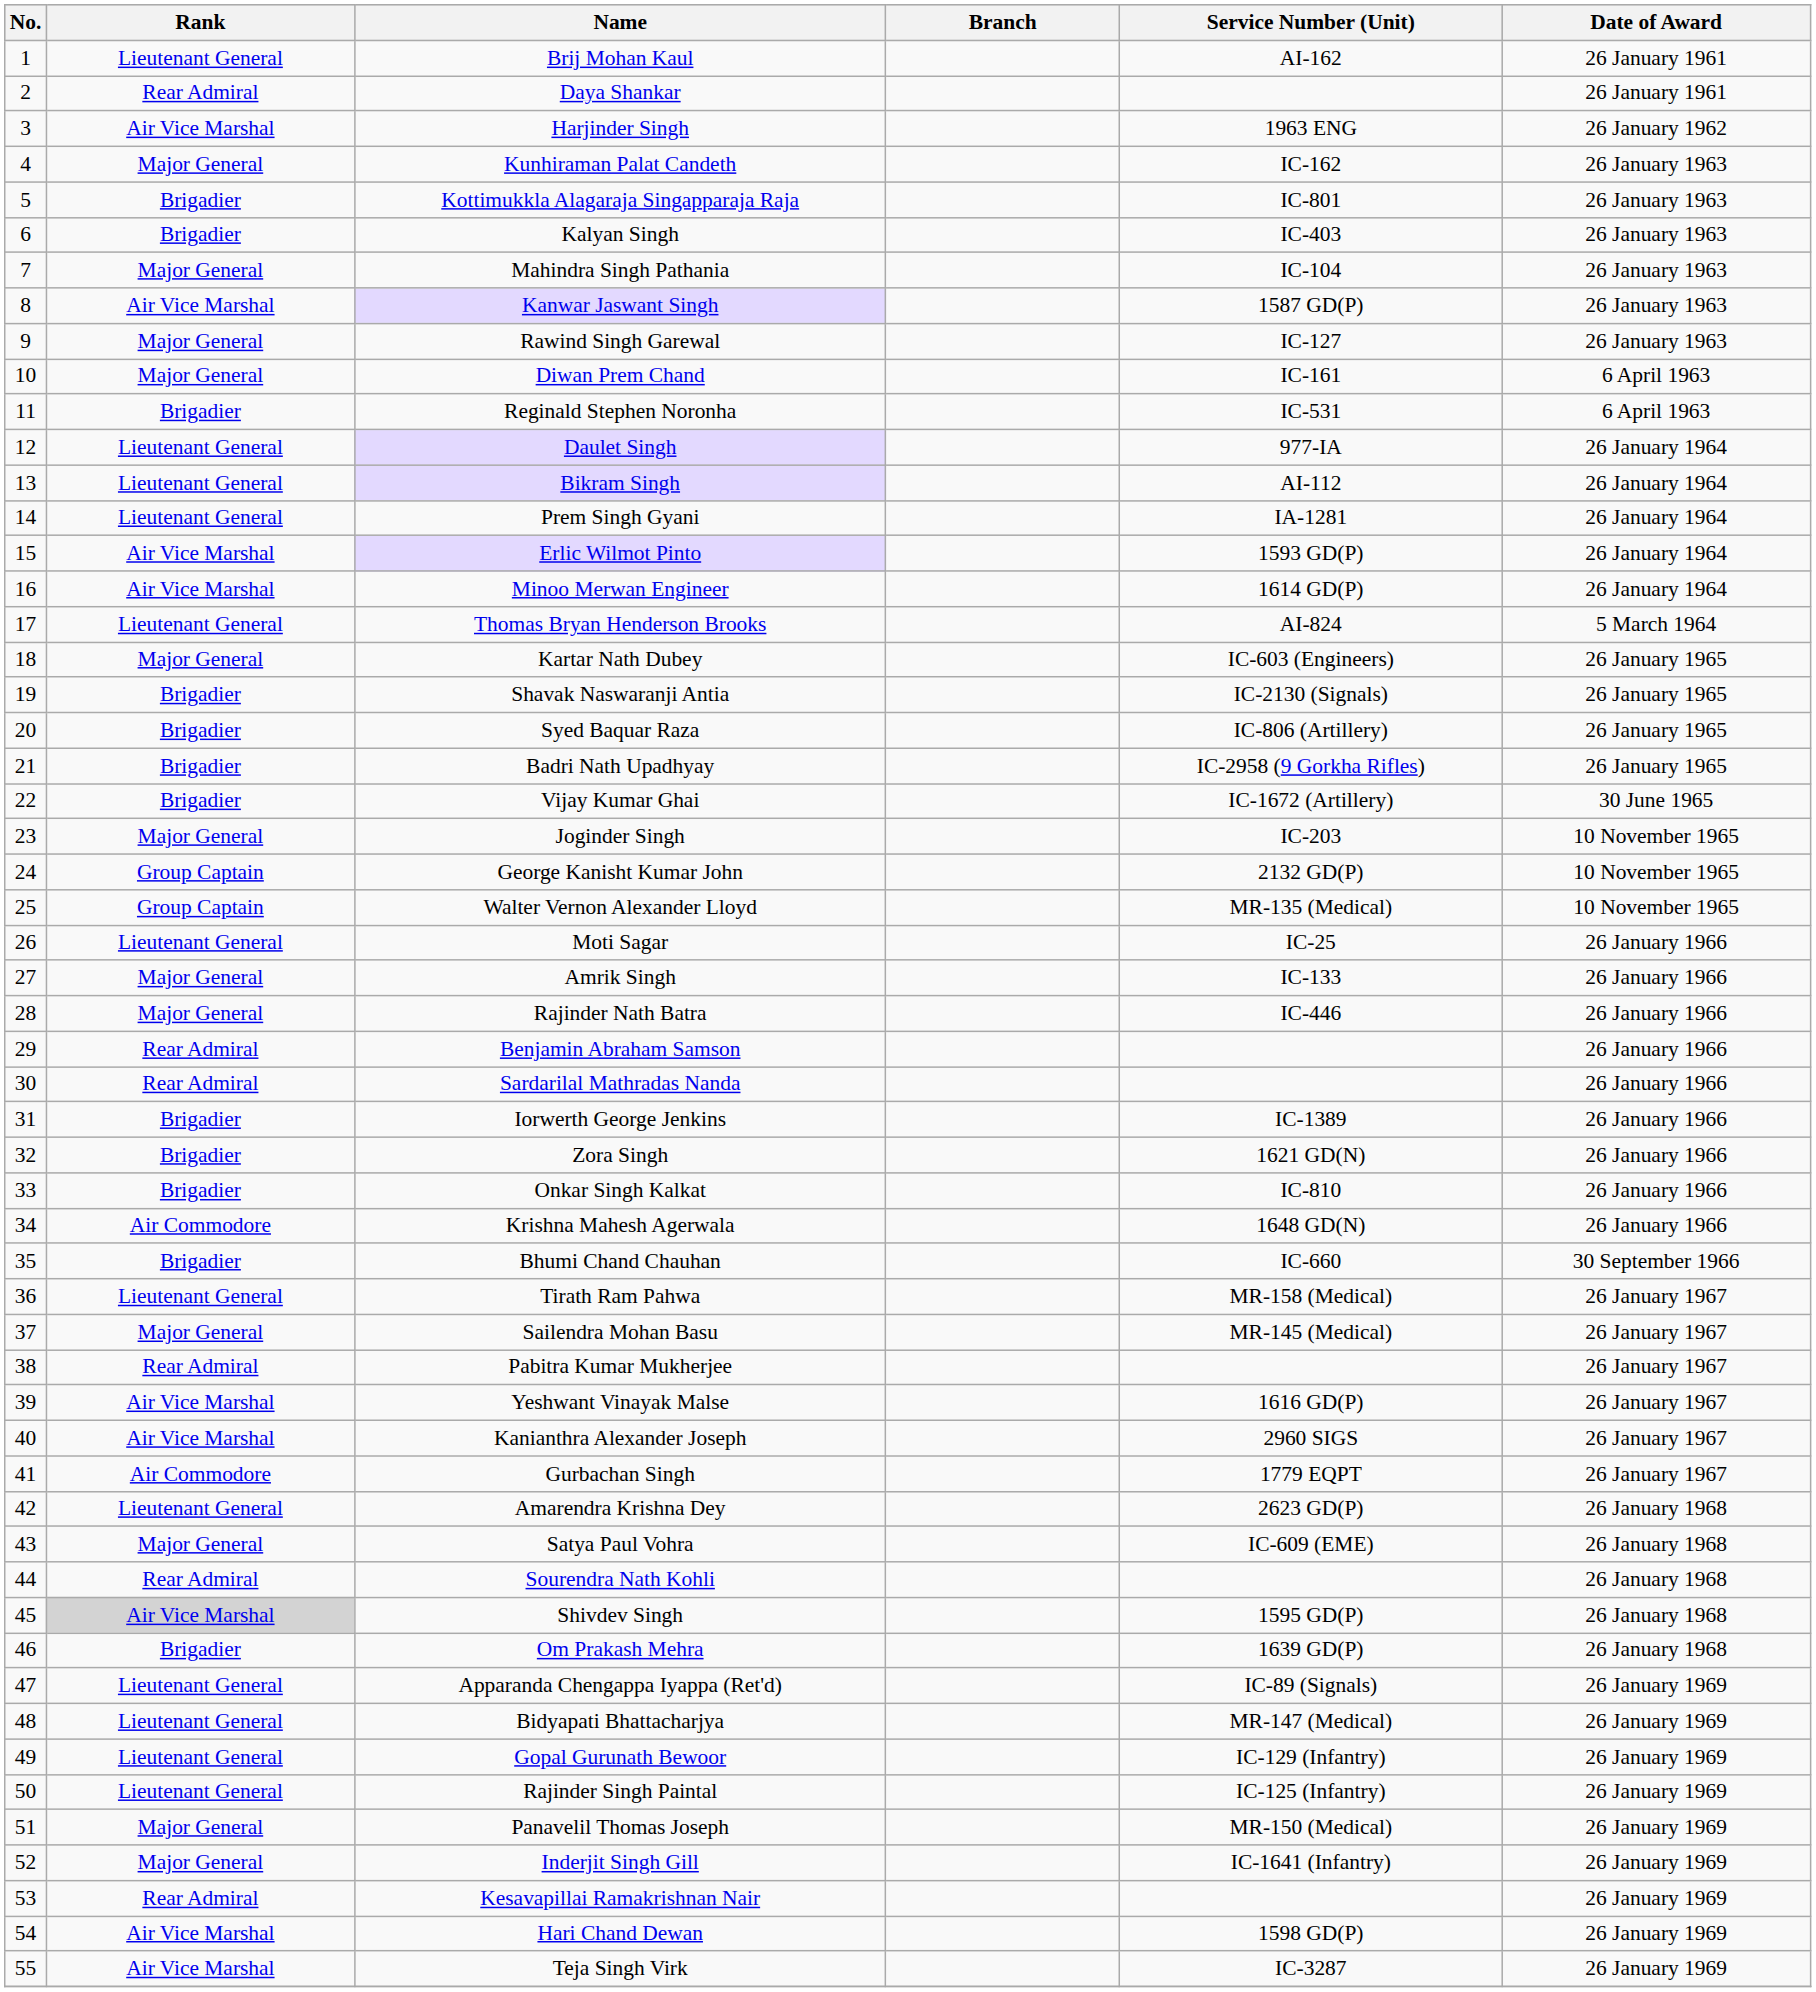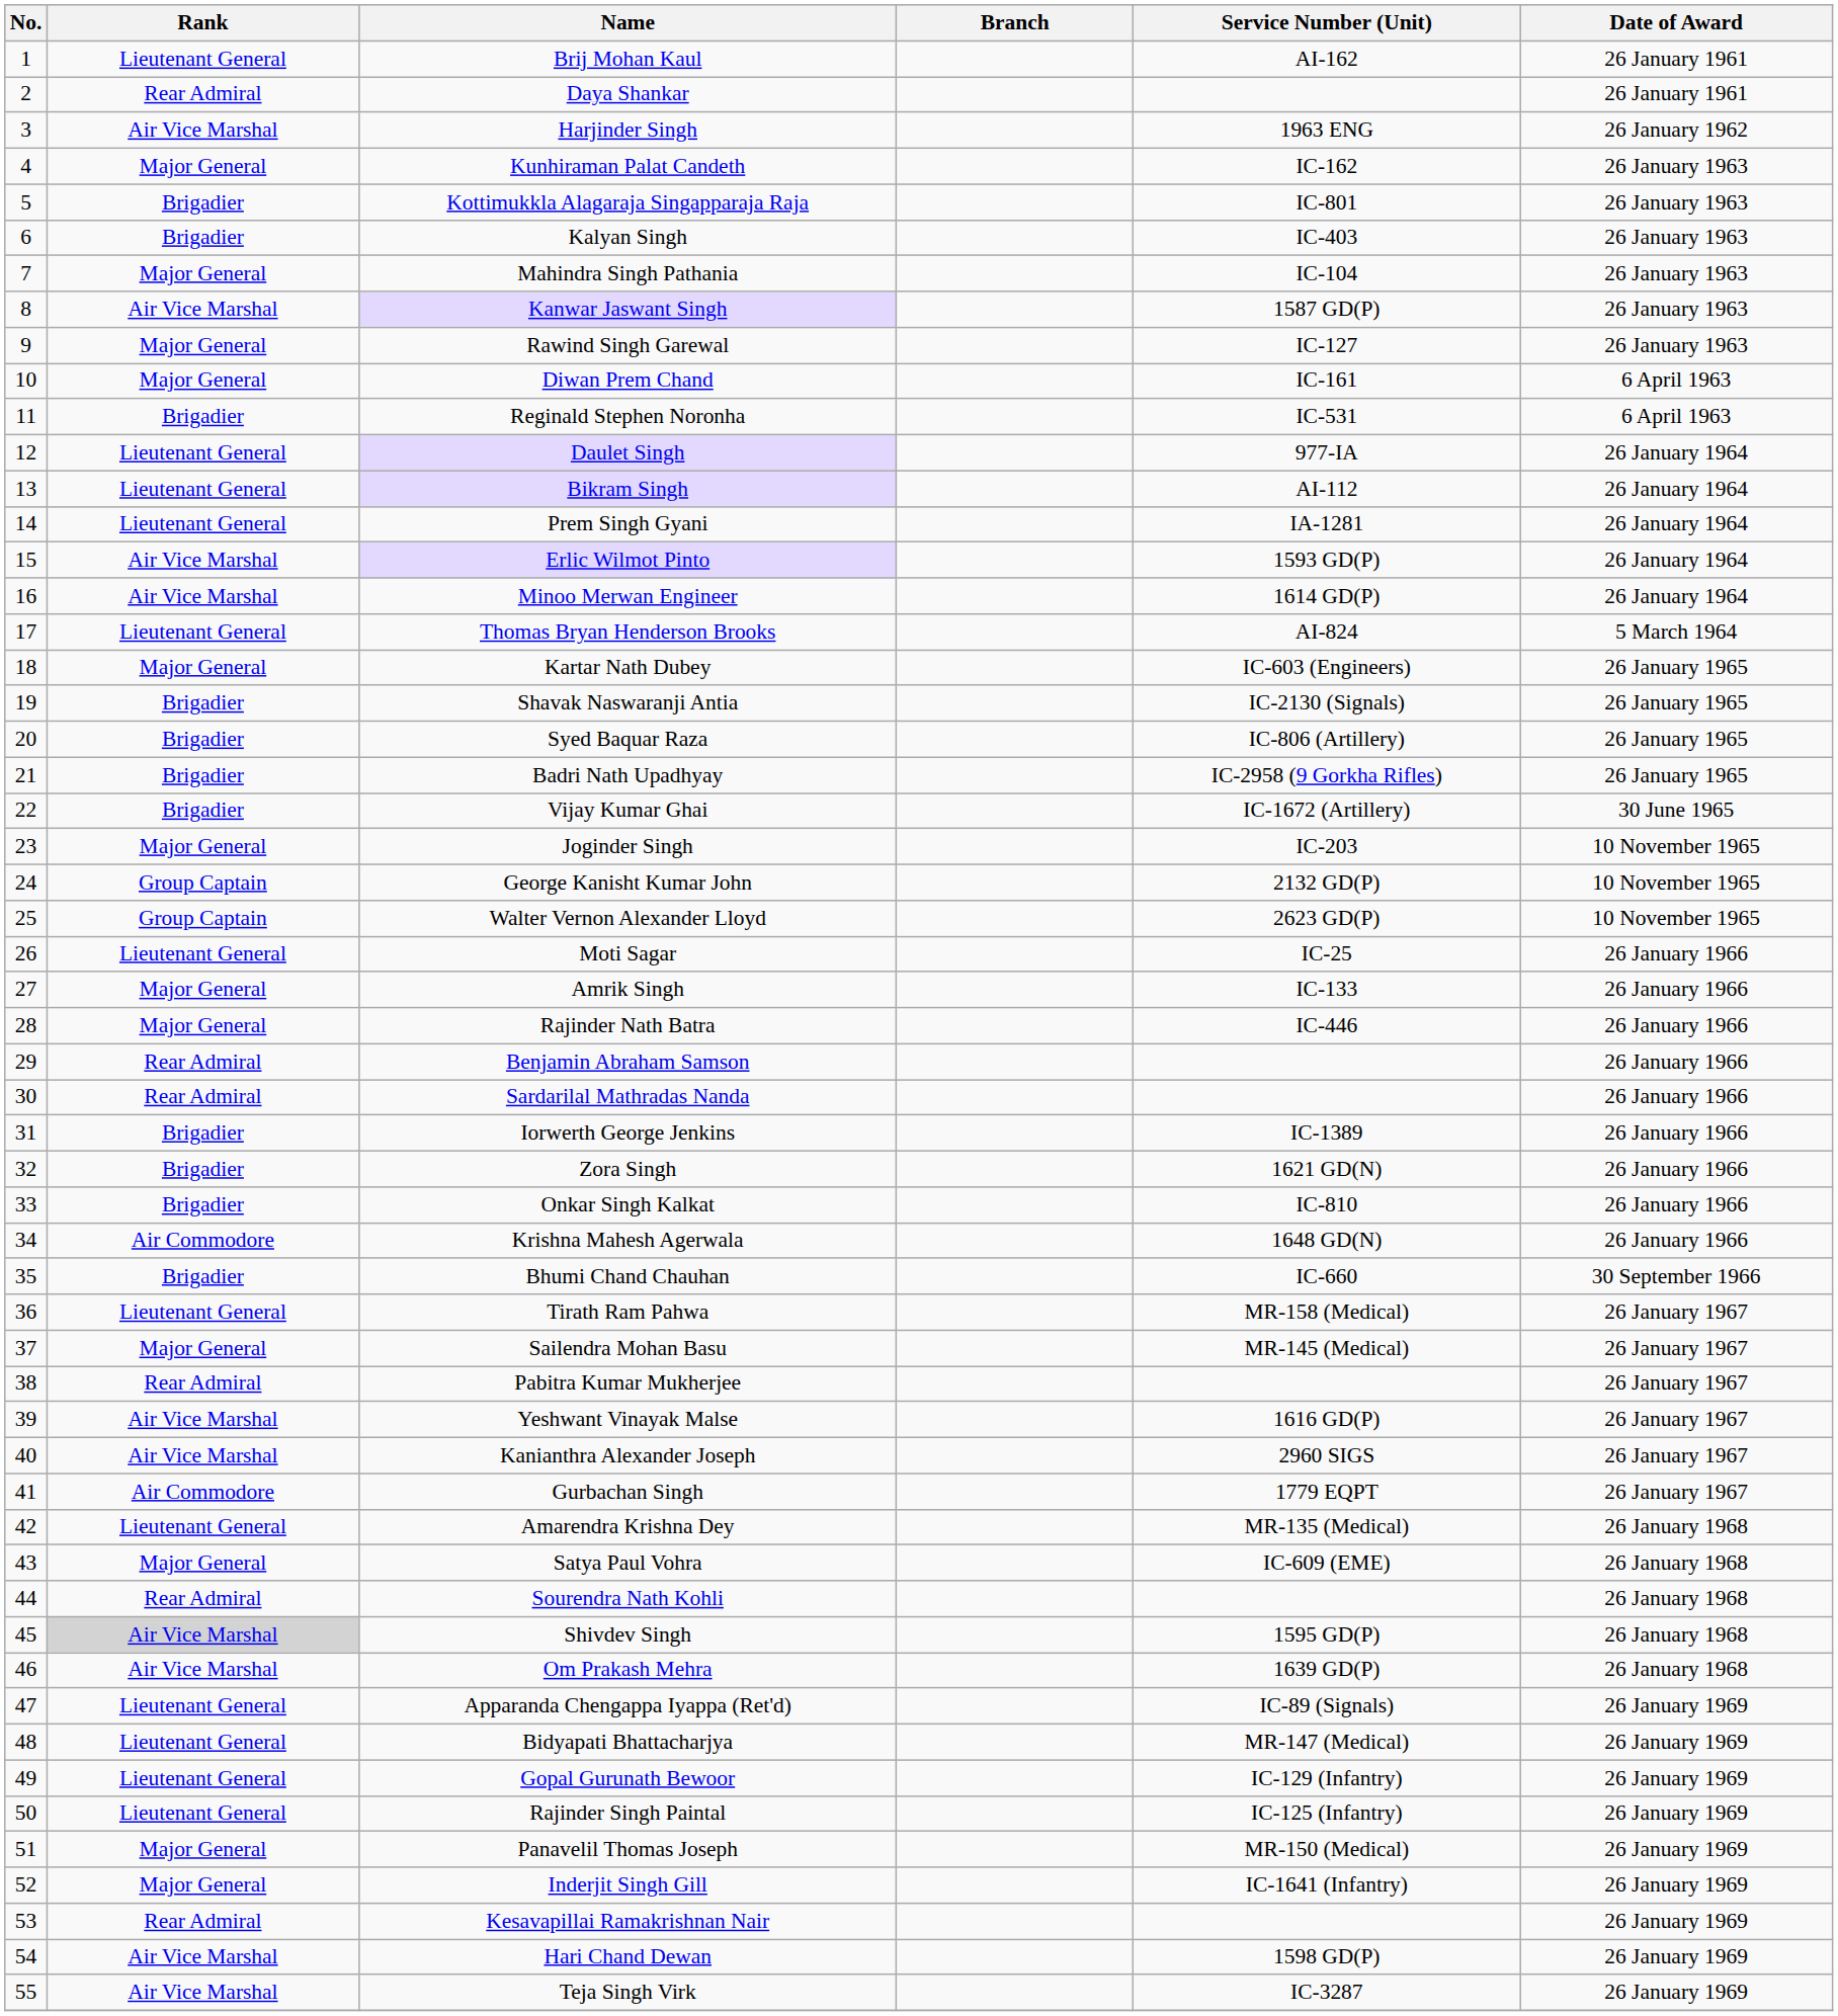 <table class="wikitable sortable" style="text-align:center;font-size:90%">
 <tr style="background:#cccccc">
 <th scope="col" style="width: 10px;">No.</th>
 <th scope="col" style="width: 200px;">Rank</th>
 <th scope="col" style="width: 350px;">Name</th>
 <th scope="col" style="width: 150px;">Branch</th>
 <th scope="col" style="width: 250px;">Service Number (Unit)</th>
 <th scope="col" style="width: 200px;">Date of Award</th>
 </tr>
 <tr>
 <td>1</td>
 <td><a href='#'>Lieutenant General</a></td>
 <td><a href='#'>Brij Mohan Kaul</a></td>
 <td></td>
 <td>AI-162</td>
 <td>26 January 1961</td>
 </tr>
 <tr>
 <td>2</td>
 <td><a href='#'>Rear Admiral</a></td>
 <td><a href='#'>Daya Shankar</a> </td>
 <td></td>
 <td></td>
 <td>26 January 1961</td>
 </tr>
 <tr>
 <td>3</td>
 <td><a href='#'>Air Vice Marshal</a></td>
 <td><a href='#'>Harjinder Singh</a></td>
 <td></td>
 <td>1963 ENG</td>
 <td>26 January 1962</td>
 </tr>
 <tr>
 <td>4</td>
 <td><a href='#'>Major General</a></td>
 <td><a href='#'>Kunhiraman Palat Candeth</a></td>
 <td></td>
 <td>IC-162</td>
 <td>26 January 1963</td>
 </tr>
 <tr>
 <td>5</td>
 <td><a href='#'>Brigadier</a></td>
 <td><a href='#'>Kottimukkla Alagaraja Singapparaja Raja</a></td>
 <td></td>
 <td>IC-801</td>
 <td>26 January 1963</td>
 </tr>
 <tr>
 <td>6</td>
 <td><a href='#'>Brigadier</a></td>
 <td>Kalyan Singh</td>
 <td></td>
 <td>IC-403</td>
 <td>26 January 1963</td>
 </tr>
 <tr>
 <td>7</td>
 <td><a href='#'>Major General</a></td>
 <td>Mahindra Singh Pathania</td>
 <td></td>
 <td>IC-104</td>
 <td>26 January 1963</td>
 </tr>
 <tr>
 <td>8</td>
 <td><a href='#'>Air Vice Marshal</a></td>
 <td style="background:#e3d9ff;"><a href='#'>Kanwar Jaswant Singh</a></td>
 <td></td>
 <td>1587 GD(P)</td>
 <td>26 January 1963</td>
 </tr>
 <tr>
 <td>9</td>
 <td><a href='#'>Major General</a></td>
 <td>Rawind Singh Garewal </td>
 <td></td>
 <td>IC-127</td>
 <td>26 January 1963</td>
 </tr>
 <tr>
 <td>10</td>
 <td><a href='#'>Major General</a></td>
 <td><a href='#'>Diwan Prem Chand</a></td>
 <td></td>
 <td>IC-161</td>
 <td>6 April 1963</td>
 </tr>
 <tr>
 <td>11</td>
 <td><a href='#'>Brigadier</a></td>
 <td>Reginald Stephen Noronha </td>
 <td></td>
 <td>IC-531</td>
 <td>6 April 1963</td>
 </tr>
 <tr>
 <td>12</td>
 <td><a href='#'>Lieutenant General</a></td>
 <td style="background:#e3d9ff;"><a href='#'>Daulet Singh</a></td>
 <td></td>
 <td>977-IA</td>
 <td>26 January 1964</td>
 </tr>
 <tr>
 <td>13</td>
 <td><a href='#'>Lieutenant General</a></td>
 <td style="background:#e3d9ff;"><a href='#'>Bikram Singh</a></td>
 <td></td>
 <td>AI-112</td>
 <td>26 January 1964</td>
 </tr>
 <tr>
 <td>14</td>
 <td><a href='#'>Lieutenant General</a></td>
 <td>Prem Singh Gyani</td>
 <td></td>
 <td>IA-1281</td>
 <td>26 January 1964</td>
 </tr>
 <tr>
 <td>15</td>
 <td><a href='#'>Air Vice Marshal</a></td>
 <td style="background:#e3d9ff;"><a href='#'>Erlic Wilmot Pinto</a></td>
 <td></td>
 <td>1593 GD(P)</td>
 <td>26 January 1964</td>
 </tr>
 <tr>
 <td>16</td>
 <td><a href='#'>Air Vice Marshal</a></td>
 <td><a href='#'>Minoo Merwan Engineer</a> </td>
 <td></td>
 <td>1614 GD(P)</td>
 <td>26 January 1964</td>
 </tr>
 <tr>
 <td>17</td>
 <td><a href='#'>Lieutenant General</a></td>
 <td><a href='#'>Thomas Bryan Henderson Brooks</a></td>
 <td></td>
 <td>AI-824</td>
 <td>5 March 1964</td>
 </tr>
 <tr>
 <td>18</td>
 <td><a href='#'>Major General</a></td>
 <td>Kartar Nath Dubey</td>
 <td></td>
 <td>IC-603 (Engineers)</td>
 <td>26 January 1965</td>
 </tr>
 <tr>
 <td>19</td>
 <td><a href='#'>Brigadier</a></td>
 <td>Shavak Naswaranji Antia</td>
 <td></td>
 <td>IC-2130 (Signals)</td>
 <td>26 January 1965</td>
 </tr>
 <tr>
 <td>20</td>
 <td><a href='#'>Brigadier</a></td>
 <td>Syed Baquar Raza</td>
 <td></td>
 <td>IC-806 (Artillery)</td>
 <td>26 January 1965</td>
 </tr>
 <tr>
 <td>21</td>
 <td><a href='#'>Brigadier</a></td>
 <td>Badri Nath Upadhyay</td>
 <td></td>
 <td>IC-2958 (<a href='#'>9 Gorkha Rifles</a>)</td>
 <td>26 January 1965</td>
 </tr>
 <tr>
 <td>22</td>
 <td><a href='#'>Brigadier</a></td>
 <td>Vijay Kumar Ghai</td>
 <td></td>
 <td>IC-1672 (Artillery)</td>
 <td>30 June 1965</td>
 </tr>
 <tr>
 <td>23</td>
 <td><a href='#'>Major General</a></td>
 <td>Joginder Singh</td>
 <td></td>
 <td>IC-203</td>
 <td>10 November 1965</td>
 </tr>
 <tr>
 <td>24</td>
 <td><a href='#'>Group Captain</a></td>
 <td>George Kanisht Kumar John</td>
 <td></td>
 <td>2132 GD(P)</td>
 <td>10 November 1965</td>
 </tr>
 <tr>
 <td>25</td>
 <td><a href='#'>Group Captain</a></td>
 <td>Walter Vernon Alexander Lloyd</td>
 <td></td>
-<td>MR-135 (Medical)</td>
+<td>2623 GD(P)</td>
 <td>10 November 1965</td>
 </tr>
 <tr>
 <td>26</td>
 <td><a href='#'>Lieutenant General</a></td>
 <td>Moti Sagar</td>
 <td></td>
 <td>IC-25</td>
 <td>26 January 1966</td>
 </tr>
 <tr>
 <td>27</td>
 <td><a href='#'>Major General</a></td>
 <td>Amrik Singh </td>
 <td></td>
 <td>IC-133</td>
 <td>26 January 1966</td>
 </tr>
 <tr>
 <td>28</td>
 <td><a href='#'>Major General</a></td>
 <td>Rajinder Nath Batra</td>
 <td></td>
 <td>IC-446</td>
 <td>26 January 1966</td>
 </tr>
 <tr>
 <td>29</td>
 <td><a href='#'>Rear Admiral</a></td>
 <td><a href='#'>Benjamin Abraham Samson</a></td>
 <td></td>
 <td></td>
 <td>26 January 1966</td>
 </tr>
 <tr>
 <td>30</td>
 <td><a href='#'>Rear Admiral</a></td>
 <td><a href='#'>Sardarilal Mathradas Nanda</a></td>
 <td></td>
 <td></td>
 <td>26 January 1966</td>
 </tr>
 <tr>
 <td>31</td>
 <td><a href='#'>Brigadier</a></td>
 <td>Iorwerth George Jenkins </td>
 <td></td>
 <td>IC-1389</td>
 <td>26 January 1966</td>
 </tr>
 <tr>
 <td>32</td>
 <td><a href='#'>Brigadier</a></td>
 <td>Zora Singh</td>
 <td></td>
 <td>1621 GD(N)</td>
 <td>26 January 1966</td>
 </tr>
 <tr>
 <td>33</td>
 <td><a href='#'>Brigadier</a></td>
 <td>Onkar Singh Kalkat</td>
 <td></td>
 <td>IC-810</td>
 <td>26 January 1966</td>
 </tr>
 <tr>
 <td>34</td>
 <td><a href='#'>Air Commodore</a></td>
 <td>Krishna Mahesh Agerwala</td>
 <td></td>
 <td>1648 GD(N)</td>
 <td>26 January 1966</td>
 </tr>
 <tr>
 <td>35</td>
 <td><a href='#'>Brigadier</a></td>
 <td>Bhumi Chand Chauhan</td>
 <td></td>
 <td>IC-660</td>
 <td>30 September 1966</td>
 </tr>
 <tr>
 <td>36</td>
 <td><a href='#'>Lieutenant General</a></td>
 <td>Tirath Ram Pahwa</td>
 <td></td>
 <td>MR-158 (Medical)</td>
 <td>26 January 1967</td>
 </tr>
 <tr>
 <td>37</td>
 <td><a href='#'>Major General</a></td>
 <td>Sailendra Mohan Basu</td>
 <td></td>
 <td>MR-145 (Medical)</td>
 <td>26 January 1967</td>
 </tr>
 <tr>
 <td>38</td>
 <td><a href='#'>Rear Admiral</a></td>
 <td>Pabitra Kumar Mukherjee</td>
 <td></td>
 <td></td>
 <td>26 January 1967</td>
 </tr>
 <tr>
 <td>39</td>
 <td><a href='#'>Air Vice Marshal</a></td>
 <td>Yeshwant Vinayak Malse</td>
 <td></td>
 <td>1616 GD(P)</td>
 <td>26 January 1967</td>
 </tr>
 <tr>
 <td>40</td>
 <td><a href='#'>Air Vice Marshal</a></td>
 <td>Kanianthra Alexander Joseph</td>
 <td></td>
 <td>2960 SIGS</td>
 <td>26 January 1967</td>
 </tr>
 <tr>
 <td>41</td>
 <td><a href='#'>Air Commodore</a></td>
 <td>Gurbachan Singh</td>
 <td></td>
 <td>1779 EQPT</td>
 <td>26 January 1967</td>
 </tr>
 <tr>
 <td>42</td>
 <td><a href='#'>Lieutenant General</a></td>
 <td>Amarendra Krishna Dey</td>
 <td></td>
-<td>2623 GD(P)</td>
+<td>MR-135 (Medical)</td>
 <td>26 January 1968</td>
 </tr>
 <tr>
 <td>43</td>
 <td><a href='#'>Major General</a></td>
 <td>Satya Paul Vohra</td>
 <td></td>
 <td>IC-609 (EME)</td>
 <td>26 January 1968</td>
 </tr>
 <tr>
 <td>44</td>
 <td><a href='#'>Rear Admiral</a></td>
 <td><a href='#'>Sourendra Nath Kohli</a></td>
 <td></td>
 <td></td>
 <td>26 January 1968</td>
 </tr>
 <tr>
 <td>45</td>
 <td style="background: lightgrey;"><a href='#'>Air Vice Marshal</a></td>
 <td>Shivdev Singh</td>
 <td></td>
 <td>1595 GD(P)</td>
 <td>26 January 1968</td>
 </tr>
 <tr>
 <td>46</td>
-<td><a href='#'>Brigadier</a></td>
+<td><a href='#'>Air Vice Marshal</a></td>
 <td><a href='#'>Om Prakash Mehra</a></td>
 <td></td>
 <td>1639 GD(P)</td>
 <td>26 January 1968</td>
 </tr>
 <tr>
 <td>47</td>
 <td><a href='#'>Lieutenant General</a></td>
 <td>Apparanda Chengappa Iyappa (Ret'd)</td>
 <td></td>
 <td>IC-89 (Signals)</td>
 <td>26 January 1969</td>
 </tr>
 <tr>
 <td>48</td>
 <td><a href='#'>Lieutenant General</a></td>
 <td>Bidyapati Bhattacharjya</td>
 <td></td>
 <td>MR-147 (Medical)</td>
 <td>26 January 1969</td>
 </tr>
 <tr>
 <td>49</td>
 <td><a href='#'>Lieutenant General</a></td>
 <td><a href='#'>Gopal Gurunath Bewoor</a></td>
 <td></td>
 <td>IC-129 (Infantry)</td>
 <td>26 January 1969</td>
 </tr>
 <tr>
 <td>50</td>
 <td><a href='#'>Lieutenant General</a></td>
 <td>Rajinder Singh Paintal</td>
 <td></td>
 <td>IC-125 (Infantry)</td>
 <td>26 January 1969</td>
 </tr>
 <tr>
 <td>51</td>
 <td><a href='#'>Major General</a></td>
 <td>Panavelil Thomas Joseph </td>
 <td></td>
 <td>MR-150 (Medical)</td>
 <td>26 January 1969</td>
 </tr>
 <tr>
 <td>52</td>
 <td><a href='#'>Major General</a></td>
 <td><a href='#'>Inderjit Singh Gill</a> </td>
 <td></td>
 <td>IC-1641 (Infantry)</td>
 <td>26 January 1969</td>
 </tr>
 <tr>
 <td>53</td>
 <td><a href='#'>Rear Admiral</a></td>
 <td><a href='#'>Kesavapillai Ramakrishnan Nair</a></td>
 <td></td>
 <td></td>
 <td>26 January 1969</td>
 </tr>
 <tr>
 <td>54</td>
 <td><a href='#'>Air Vice Marshal</a></td>
 <td><a href='#'>Hari Chand Dewan</a></td>
 <td></td>
 <td>1598 GD(P)</td>
 <td>26 January 1969</td>
 </tr>
 <tr>
 <td>55</td>
 <td><a href='#'>Air Vice Marshal</a></td>
 <td>Teja Singh Virk</td>
 <td></td>
 <td>IC-3287</td>
 <td>26 January 1969</td>
 </tr>
 <tr>
 </tr>
 </table>
